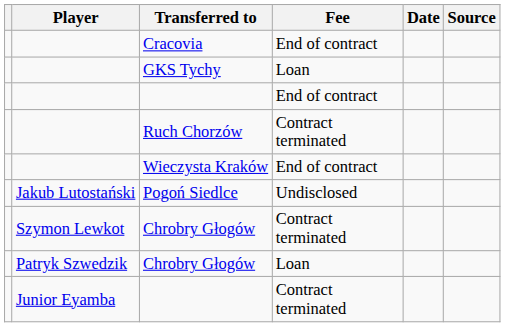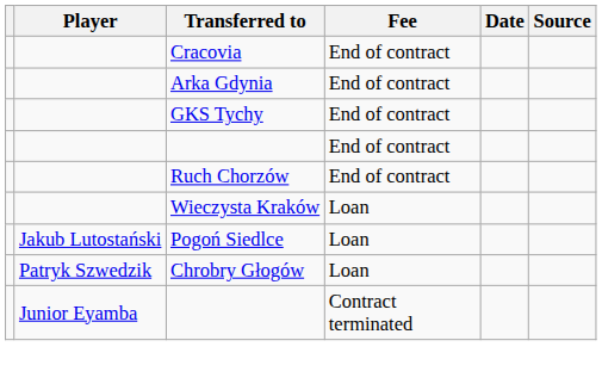 <table class="wikitable plainrowheaders sortable">
 <tr>
 <th></th>
 <th scope="col">Player</th>
 <th>Transferred to</th>
 <th style="width: 120px;">Fee</th>
 <th scope="col">Date</th>
 <th scope="col">Source</th>
 </tr>
 <tr>
 <td align="center"></td>
 <td> </td>
 <td> <a href='#'>Cracovia</a></td>
 <td>End of contract</td>
 <td></td>
 <td></td>
 </tr>
 <tr>
 <td align="center"></td>
+<td> </td>
+<td> <a href='#'>Arka Gdynia</a></td>
+<td>End of contract</td>
+<td></td>
+<td></td>
+</tr>
+<tr>
+<td align="center"></td>
 <td></td>
 <td> <a href='#'>GKS Tychy</a></td>
-<td>Loan</td>
+<td>End of contract</td>
 <td></td>
 <td></td>
 </tr>
 <tr>
 <td align="center"></td>
 <td></td>
 <td></td>
 <td>End of contract</td>
 <td></td>
 <td></td>
 </tr>
 <tr>
 <td align="center"></td>
 <td></td>
 <td> <a href='#'>Ruch Chorzów</a></td>
-<td>Contract terminated</td>
+<td>End of contract</td>
 <td></td>
 <td></td>
 </tr>
 <tr>
 <td align="center"></td>
 <td></td>
 <td> <a href='#'>Wieczysta Kraków</a></td>
-<td>End of contract</td>
+<td>Loan</td>
 <td></td>
 <td></td>
 </tr>
 <tr>
 <td align="center"></td>
 <td> <a href='#'>Jakub Lutostański</a></td>
 <td> <a href='#'>Pogoń Siedlce</a></td>
-<td>Undisclosed</td>
-<td></td>
-<td></td>
-</tr>
-<tr>
-<td align="center"></td>
-<td> <a href='#'>Szymon Lewkot</a></td>
-<td> <a href='#'>Chrobry Głogów</a></td>
-<td>Contract terminated</td>
+<td>Loan</td>
 <td></td>
 <td></td>
 </tr>
 <tr>
 <td align="center"></td>
 <td> <a href='#'>Patryk Szwedzik</a></td>
 <td> <a href='#'>Chrobry Głogów</a></td>
 <td>Loan</td>
 <td></td>
 <td></td>
 </tr>
 <tr>
 <td align="center"></td>
 <td> <a href='#'>Junior Eyamba</a></td>
 <td></td>
 <td>Contract terminated</td>
 <td></td>
 <td></td>
 </tr>
 </table>
